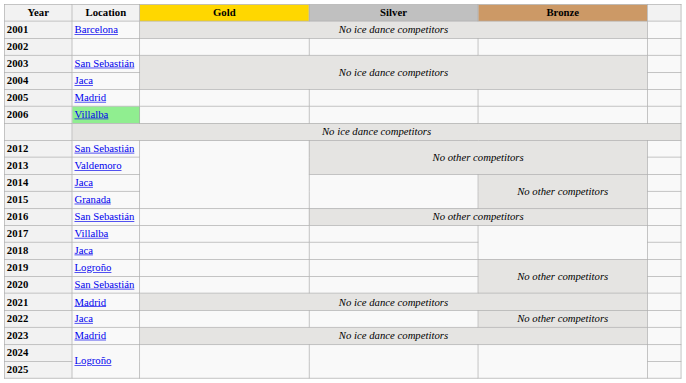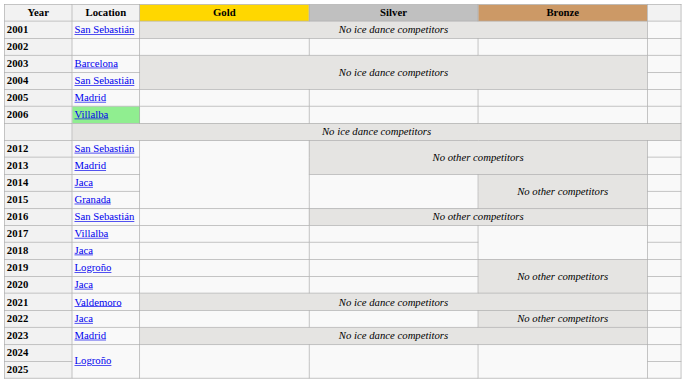 <table class="wikitable unsortable" style="text-align:left; width:80%">
 <tr>
 <th scope="col" style="text-align:center; width:10%">Year</th>
 <th scope="col" style="text-align:center; width:10%">Location</th>
 <td scope="col" style="text-align:center; width:25%; background:gold"><strong>Gold</strong></td>
 <td scope="col" style="text-align:center; width:25%; background:silver"><strong>Silver</strong></td>
 <td scope="col" style="text-align:center; width:25%; background:#c96"><strong>Bronze</strong></td>
 <th scope="col" style="text-align:center; width:5%"></th>
 </tr>
 <tr>
 <th scope="row" style="text-align:left">2001</th>
-<td><a href='#'>Barcelona</a></td>
+<td><a href='#'>San Sebastián</a></td>
 <td colspan="3" align="center" bgcolor="e5e4e2"><em>No ice dance competitors</em></td>
 <td></td>
 </tr>
 <tr>
 <th scope="row" style="text-align:left">2002</th>
 <td></td>
 <td></td>
 <td></td>
 <td></td>
 <td></td>
 </tr>
 <tr>
 <th scope="row" style="text-align:left">2003</th>
-<td><a href='#'>San Sebastián</a></td>
+<td><a href='#'>Barcelona</a></td>
 <td colspan="3" rowspan="2" align="center" bgcolor="e5e4e2"><em>No ice dance competitors</em></td>
 <td></td>
 </tr>
 <tr>
 <th scope="row" style="text-align:left">2004</th>
-<td><a href='#'>Jaca</a></td>
+<td><a href='#'>San Sebastián</a></td>
 <td></td>
 </tr>
 <tr>
 <th scope="row" style="text-align:left">2005</th>
 <td><a href='#'>Madrid</a></td>
 <td></td>
 <td></td>
 <td></td>
 <td></td>
 </tr>
 <tr>
 <th scope="row" style="text-align:left">2006</th>
 <td style="background: lightgreen;"><a href='#'>Villalba</a></td>
 <td></td>
 <td></td>
 <td></td>
 <td></td>
 </tr>
 <tr>
 <th scope="row" style="text-align:left"></th>
 <td colspan="5" align="center" bgcolor="e5e4e2"><em>No ice dance competitors</em></td>
 </tr>
 <tr>
 <th scope="row" style="text-align:left">2012</th>
 <td><a href='#'>San Sebastián</a></td>
 <td rowspan="4"></td>
 <td colspan="2" rowspan="2" align="center" bgcolor="e5e4e2"><em>No other competitors</em></td>
 <td></td>
 </tr>
 <tr>
 <th scope="row" style="text-align:left">2013</th>
-<td><a href='#'>Valdemoro</a></td>
+<td><a href='#'>Madrid</a></td>
 <td></td>
 </tr>
 <tr>
 <th scope="row" style="text-align:left">2014</th>
 <td><a href='#'>Jaca</a></td>
 <td rowspan="2"></td>
 <td rowspan="2" align="center" bgcolor="e5e4e2"><em>No other competitors</em></td>
 <td></td>
 </tr>
 <tr>
 <th scope="row" style="text-align:left">2015</th>
 <td><a href='#'>Granada</a></td>
 <td></td>
 </tr>
 <tr>
 <th scope="row" style="text-align:left">2016</th>
 <td><a href='#'>San Sebastián</a></td>
 <td></td>
 <td colspan=2 align="center" bgcolor="e5e4e2"><em>No other competitors</em></td>
 <td></td>
 </tr>
 <tr>
 <th scope="row" style="text-align:left">2017</th>
 <td><a href='#'>Villalba</a></td>
 <td></td>
 <td></td>
 <td rowspan="2"></td>
 <td></td>
 </tr>
 <tr>
 <th scope="row" style="text-align:left">2018</th>
 <td><a href='#'>Jaca</a></td>
 <td></td>
 <td></td>
 <td></td>
 </tr>
 <tr>
 <th scope="row" style="text-align:left">2019</th>
 <td><a href='#'>Logroño</a></td>
 <td></td>
 <td></td>
 <td rowspan="2" align="center" bgcolor="e5e4e2"><em>No other competitors</em></td>
 <td></td>
 </tr>
 <tr>
 <th scope="row" style="text-align:left">2020</th>
-<td><a href='#'>San Sebastián</a></td>
+<td><a href='#'>Jaca</a></td>
 <td></td>
 <td></td>
 <td></td>
 </tr>
 <tr>
 <th scope="row" style="text-align:left">2021</th>
-<td><a href='#'>Madrid</a></td>
+<td><a href='#'>Valdemoro</a></td>
 <td colspan="3" align="center" bgcolor="e5e4e2"><em>No ice dance competitors</em></td>
 <td></td>
 </tr>
 <tr>
 <th scope="row" style="text-align:left">2022</th>
 <td><a href='#'>Jaca</a></td>
 <td></td>
 <td></td>
 <td align="center" bgcolor="e5e4e2"><em>No other competitors</em></td>
 <td></td>
 </tr>
 <tr>
 <th scope="row" style="text-align:left">2023</th>
 <td><a href='#'>Madrid</a></td>
 <td colspan="3" align="center" bgcolor="e5e4e2"><em>No ice dance competitors</em></td>
 <td></td>
 </tr>
 <tr>
 <th scope="row" style="text-align:left">2024</th>
 <td rowspan="2"><a href='#'>Logroño</a></td>
 <td rowspan="2"></td>
 <td rowspan="2"></td>
 <td rowspan="2"></td>
 <td></td>
 </tr>
 <tr>
 <th scope="row" style="text-align:left">2025</th>
 <td></td>
 </tr>
 </table>
